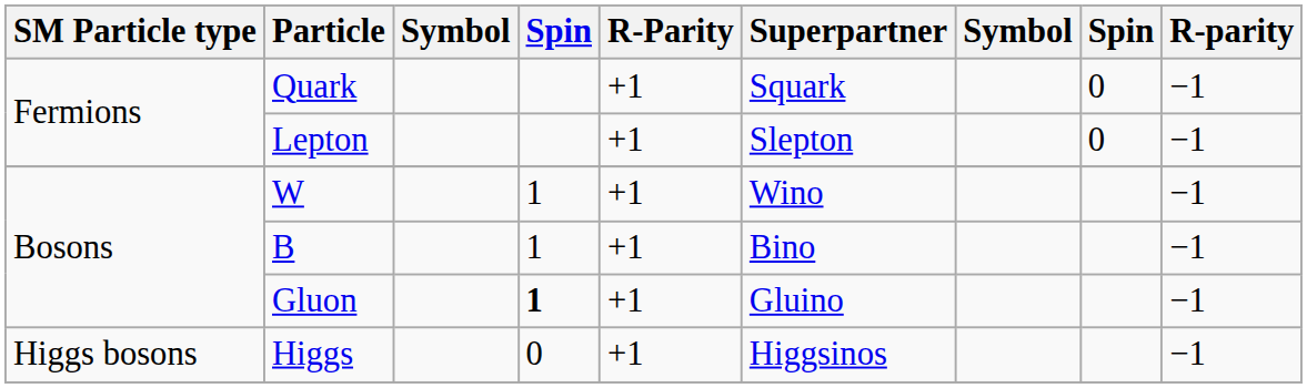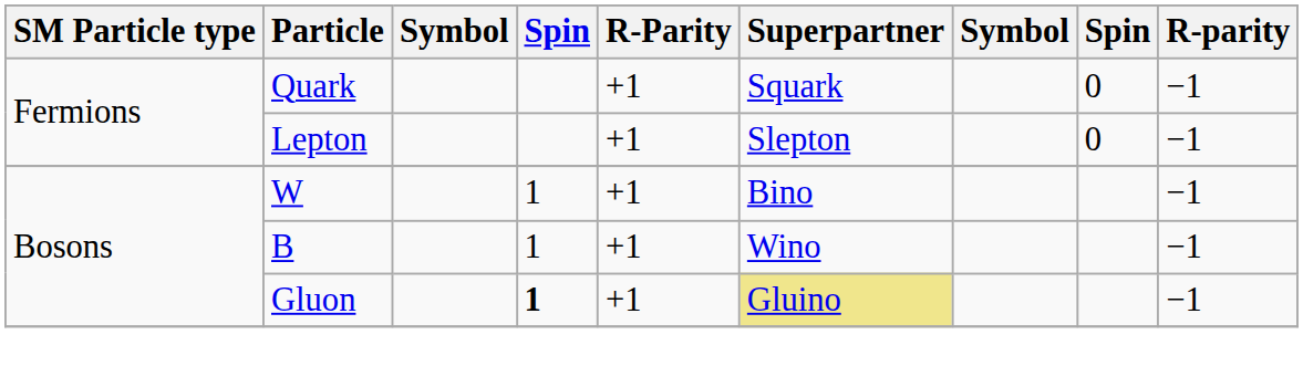 <table class="wikitable">
 <tr>
 <th>SM Particle type</th>
 <th>Particle</th>
 <th>Symbol</th>
 <th><a href='#'>Spin</a></th>
 <th>R-Parity</th>
 <th>Superpartner</th>
 <th>Symbol</th>
 <th>Spin</th>
 <th>R-parity</th>
 </tr>
 <tr>
 <td rowspan="2">Fermions</td>
 <td><a href='#'>Quark</a></td>
 <td></td>
 <td></td>
 <td>+1</td>
 <td><a href='#'>Squark</a></td>
 <td></td>
 <td>0</td>
 <td>−1</td>
 </tr>
 <tr>
 <td><a href='#'>Lepton</a></td>
 <td></td>
 <td></td>
 <td>+1</td>
 <td><a href='#'>Slepton</a></td>
 <td></td>
 <td>0</td>
 <td>−1</td>
 </tr>
 <tr>
 </tr>
 <tr>
 <td rowspan="3">Bosons</td>
 <td><a href='#'>W</a></td>
 <td></td>
 <td>1</td>
 <td>+1</td>
-<td><a href='#'>Wino</a></td>
+<td><a href='#'>Bino</a></td>
 <td></td>
 <td></td>
 <td>−1</td>
 </tr>
 <tr>
 <td><a href='#'>B</a></td>
 <td></td>
 <td>1</td>
 <td>+1</td>
-<td><a href='#'>Bino</a></td>
+<td><a href='#'>Wino</a></td>
 <td></td>
 <td></td>
 <td>−1</td>
 </tr>
 <tr>
 <td><a href='#'>Gluon</a></td>
 <td></td>
 <td><strong>1</strong></td>
 <td>+1</td>
-<td><a href='#'>Gluino</a></td>
-<td></td>
-<td></td>
-<td>−1</td>
-</tr>
-<tr>
-<td>Higgs bosons</td>
-<td><a href='#'>Higgs</a></td>
-<td></td>
-<td>0</td>
-<td>+1</td>
-<td><a href='#'>Higgsinos</a></td>
+<td style="background: khaki;"><a href='#'>Gluino</a></td>
 <td></td>
 <td></td>
 <td>−1</td>
 </tr>
 <tr>
 </tr>
 </table>
